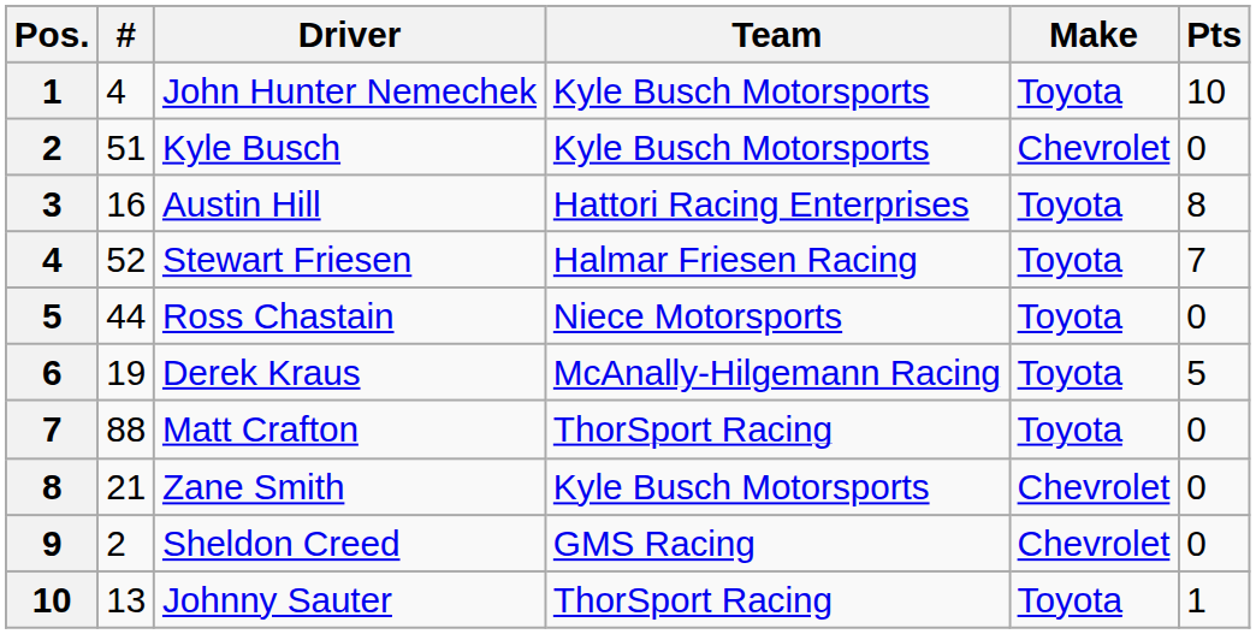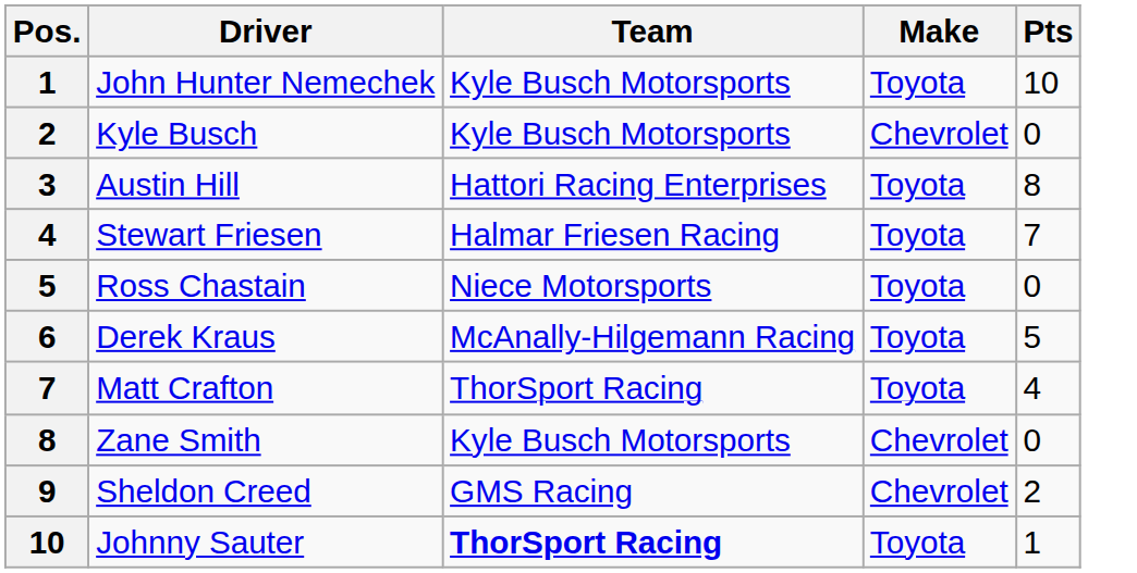 <table class="wikitable" style="font-size: 95%;">
 <tr>
 <th>Pos.</th>
-<th>#</th>
 <th>Driver</th>
 <th>Team</th>
 <th>Make</th>
 <th>Pts</th>
 </tr>
 <tr>
 <th>1</th>
-<td>4</td>
 <td><a href='#'>John Hunter Nemechek</a></td>
 <td><a href='#'>Kyle Busch Motorsports</a></td>
 <td><a href='#'>Toyota</a></td>
 <td>10</td>
 </tr>
 <tr>
 <th>2</th>
-<td>51</td>
 <td><a href='#'>Kyle Busch</a></td>
 <td><a href='#'>Kyle Busch Motorsports</a></td>
 <td><a href='#'>Chevrolet</a></td>
 <td>0</td>
 </tr>
 <tr>
 <th>3</th>
-<td>16</td>
 <td><a href='#'>Austin Hill</a></td>
 <td><a href='#'>Hattori Racing Enterprises</a></td>
 <td><a href='#'>Toyota</a></td>
 <td>8</td>
 </tr>
 <tr>
 <th>4</th>
-<td>52</td>
 <td><a href='#'>Stewart Friesen</a></td>
 <td><a href='#'>Halmar Friesen Racing</a></td>
 <td><a href='#'>Toyota</a></td>
 <td>7</td>
 </tr>
 <tr>
 <th>5</th>
-<td>44</td>
 <td><a href='#'>Ross Chastain</a></td>
 <td><a href='#'>Niece Motorsports</a></td>
 <td><a href='#'>Toyota</a></td>
 <td>0</td>
 </tr>
 <tr>
 <th>6</th>
-<td>19</td>
 <td><a href='#'>Derek Kraus</a></td>
 <td><a href='#'>McAnally-Hilgemann Racing</a></td>
 <td><a href='#'>Toyota</a></td>
 <td>5</td>
 </tr>
 <tr>
 <th>7</th>
-<td>88</td>
 <td><a href='#'>Matt Crafton</a></td>
 <td><a href='#'>ThorSport Racing</a></td>
 <td><a href='#'>Toyota</a></td>
-<td>0</td>
+<td>4</td>
 </tr>
 <tr>
 <th>8</th>
-<td>21</td>
 <td><a href='#'>Zane Smith</a></td>
 <td><a href='#'>Kyle Busch Motorsports</a></td>
 <td><a href='#'>Chevrolet</a></td>
 <td>0</td>
 </tr>
 <tr>
 <th>9</th>
-<td>2</td>
 <td><a href='#'>Sheldon Creed</a></td>
 <td><a href='#'>GMS Racing</a></td>
 <td><a href='#'>Chevrolet</a></td>
-<td>0</td>
+<td>2</td>
 </tr>
 <tr>
 <th>10</th>
-<td>13</td>
 <td><a href='#'>Johnny Sauter</a></td>
-<td><a href='#'>ThorSport Racing</a></td>
+<td><strong><a href='#'>ThorSport Racing</a></strong></td>
 <td><a href='#'>Toyota</a></td>
 <td>1</td>
 </tr>
 </table>
